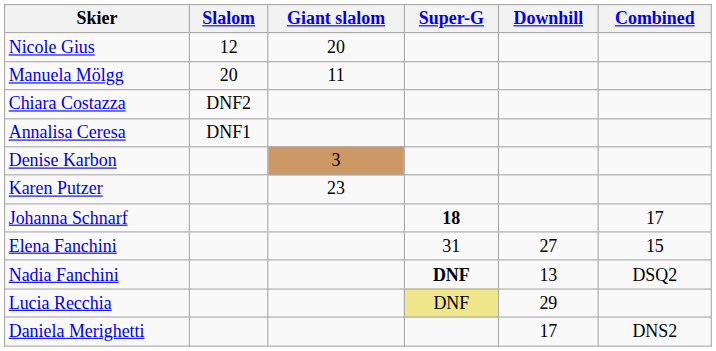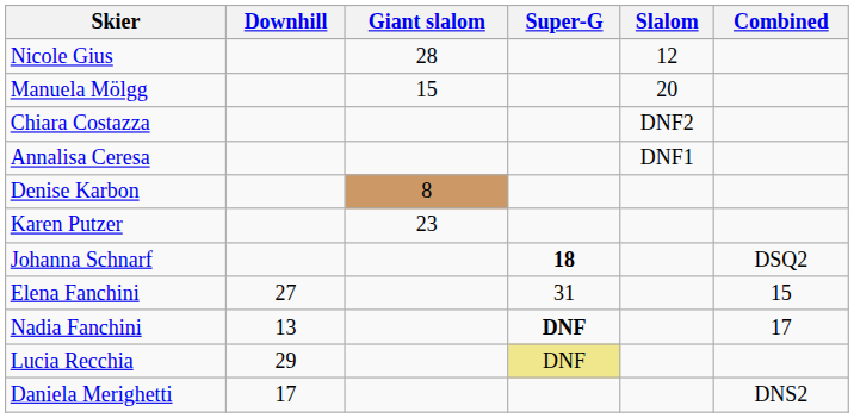 <table class="wikitable" width=50% style="font-size:100%; text-align:center;">
 <tr>
 <th>Skier</th>
-<th><a href='#'>Slalom</a></th>
+<th><a href='#'>Downhill</a></th>
 <th><a href='#'>Giant slalom</a></th>
 <th><a href='#'>Super-G</a></th>
-<th><a href='#'>Downhill</a></th>
+<th><a href='#'>Slalom</a></th>
 <th><a href='#'>Combined</a></th>
 </tr>
 <tr>
 <td align=left><a href='#'>Nicole Gius</a></td>
+<td></td>
+<td>28</td>
+<td></td>
 <td>12</td>
-<td>20</td>
-<td></td>
-<td></td>
 <td></td>
 </tr>
 <tr>
 <td align=left><a href='#'>Manuela Mölgg</a></td>
+<td></td>
+<td>15</td>
+<td></td>
 <td>20</td>
-<td>11</td>
-<td></td>
-<td></td>
 <td></td>
 </tr>
 <tr>
 <td align=left><a href='#'>Chiara Costazza</a></td>
-<td>DNF2</td>
 <td></td>
 <td></td>
 <td></td>
+<td>DNF2</td>
 <td></td>
 </tr>
 <tr>
 <td align=left><a href='#'>Annalisa Ceresa</a></td>
-<td>DNF1</td>
 <td></td>
 <td></td>
 <td></td>
+<td>DNF1</td>
 <td></td>
 </tr>
 <tr>
 <td align=left><a href='#'>Denise Karbon</a></td>
 <td></td>
-<td bgcolor=cc9966>3</td>
+<td bgcolor=cc9966>8</td>
 <td></td>
 <td></td>
 <td></td>
 </tr>
 <tr>
 <td align=left><a href='#'>Karen Putzer</a></td>
 <td></td>
 <td>23</td>
 <td></td>
 <td></td>
 <td></td>
 </tr>
 <tr>
 <td align=left><a href='#'>Johanna Schnarf</a></td>
 <td></td>
 <td></td>
 <td><strong>18</strong></td>
 <td></td>
-<td>17</td>
+<td>DSQ2</td>
 </tr>
 <tr>
 <td align=left><a href='#'>Elena Fanchini</a></td>
-<td></td>
+<td>27</td>
 <td></td>
 <td>31</td>
-<td>27</td>
+<td></td>
 <td>15</td>
 </tr>
 <tr>
 <td align=left><a href='#'>Nadia Fanchini</a></td>
-<td></td>
+<td>13</td>
 <td></td>
 <td><strong>DNF</strong></td>
-<td>13</td>
-<td>DSQ2</td>
+<td></td>
+<td>17</td>
 </tr>
 <tr>
 <td align=left><a href='#'>Lucia Recchia</a></td>
-<td></td>
+<td>29</td>
 <td></td>
 <td style="background: khaki;">DNF</td>
-<td>29</td>
+<td></td>
 <td></td>
 </tr>
 <tr>
 <td align=left><a href='#'>Daniela Merighetti</a></td>
+<td>17</td>
 <td></td>
 <td></td>
 <td></td>
-<td>17</td>
 <td>DNS2</td>
 </tr>
 </table>
